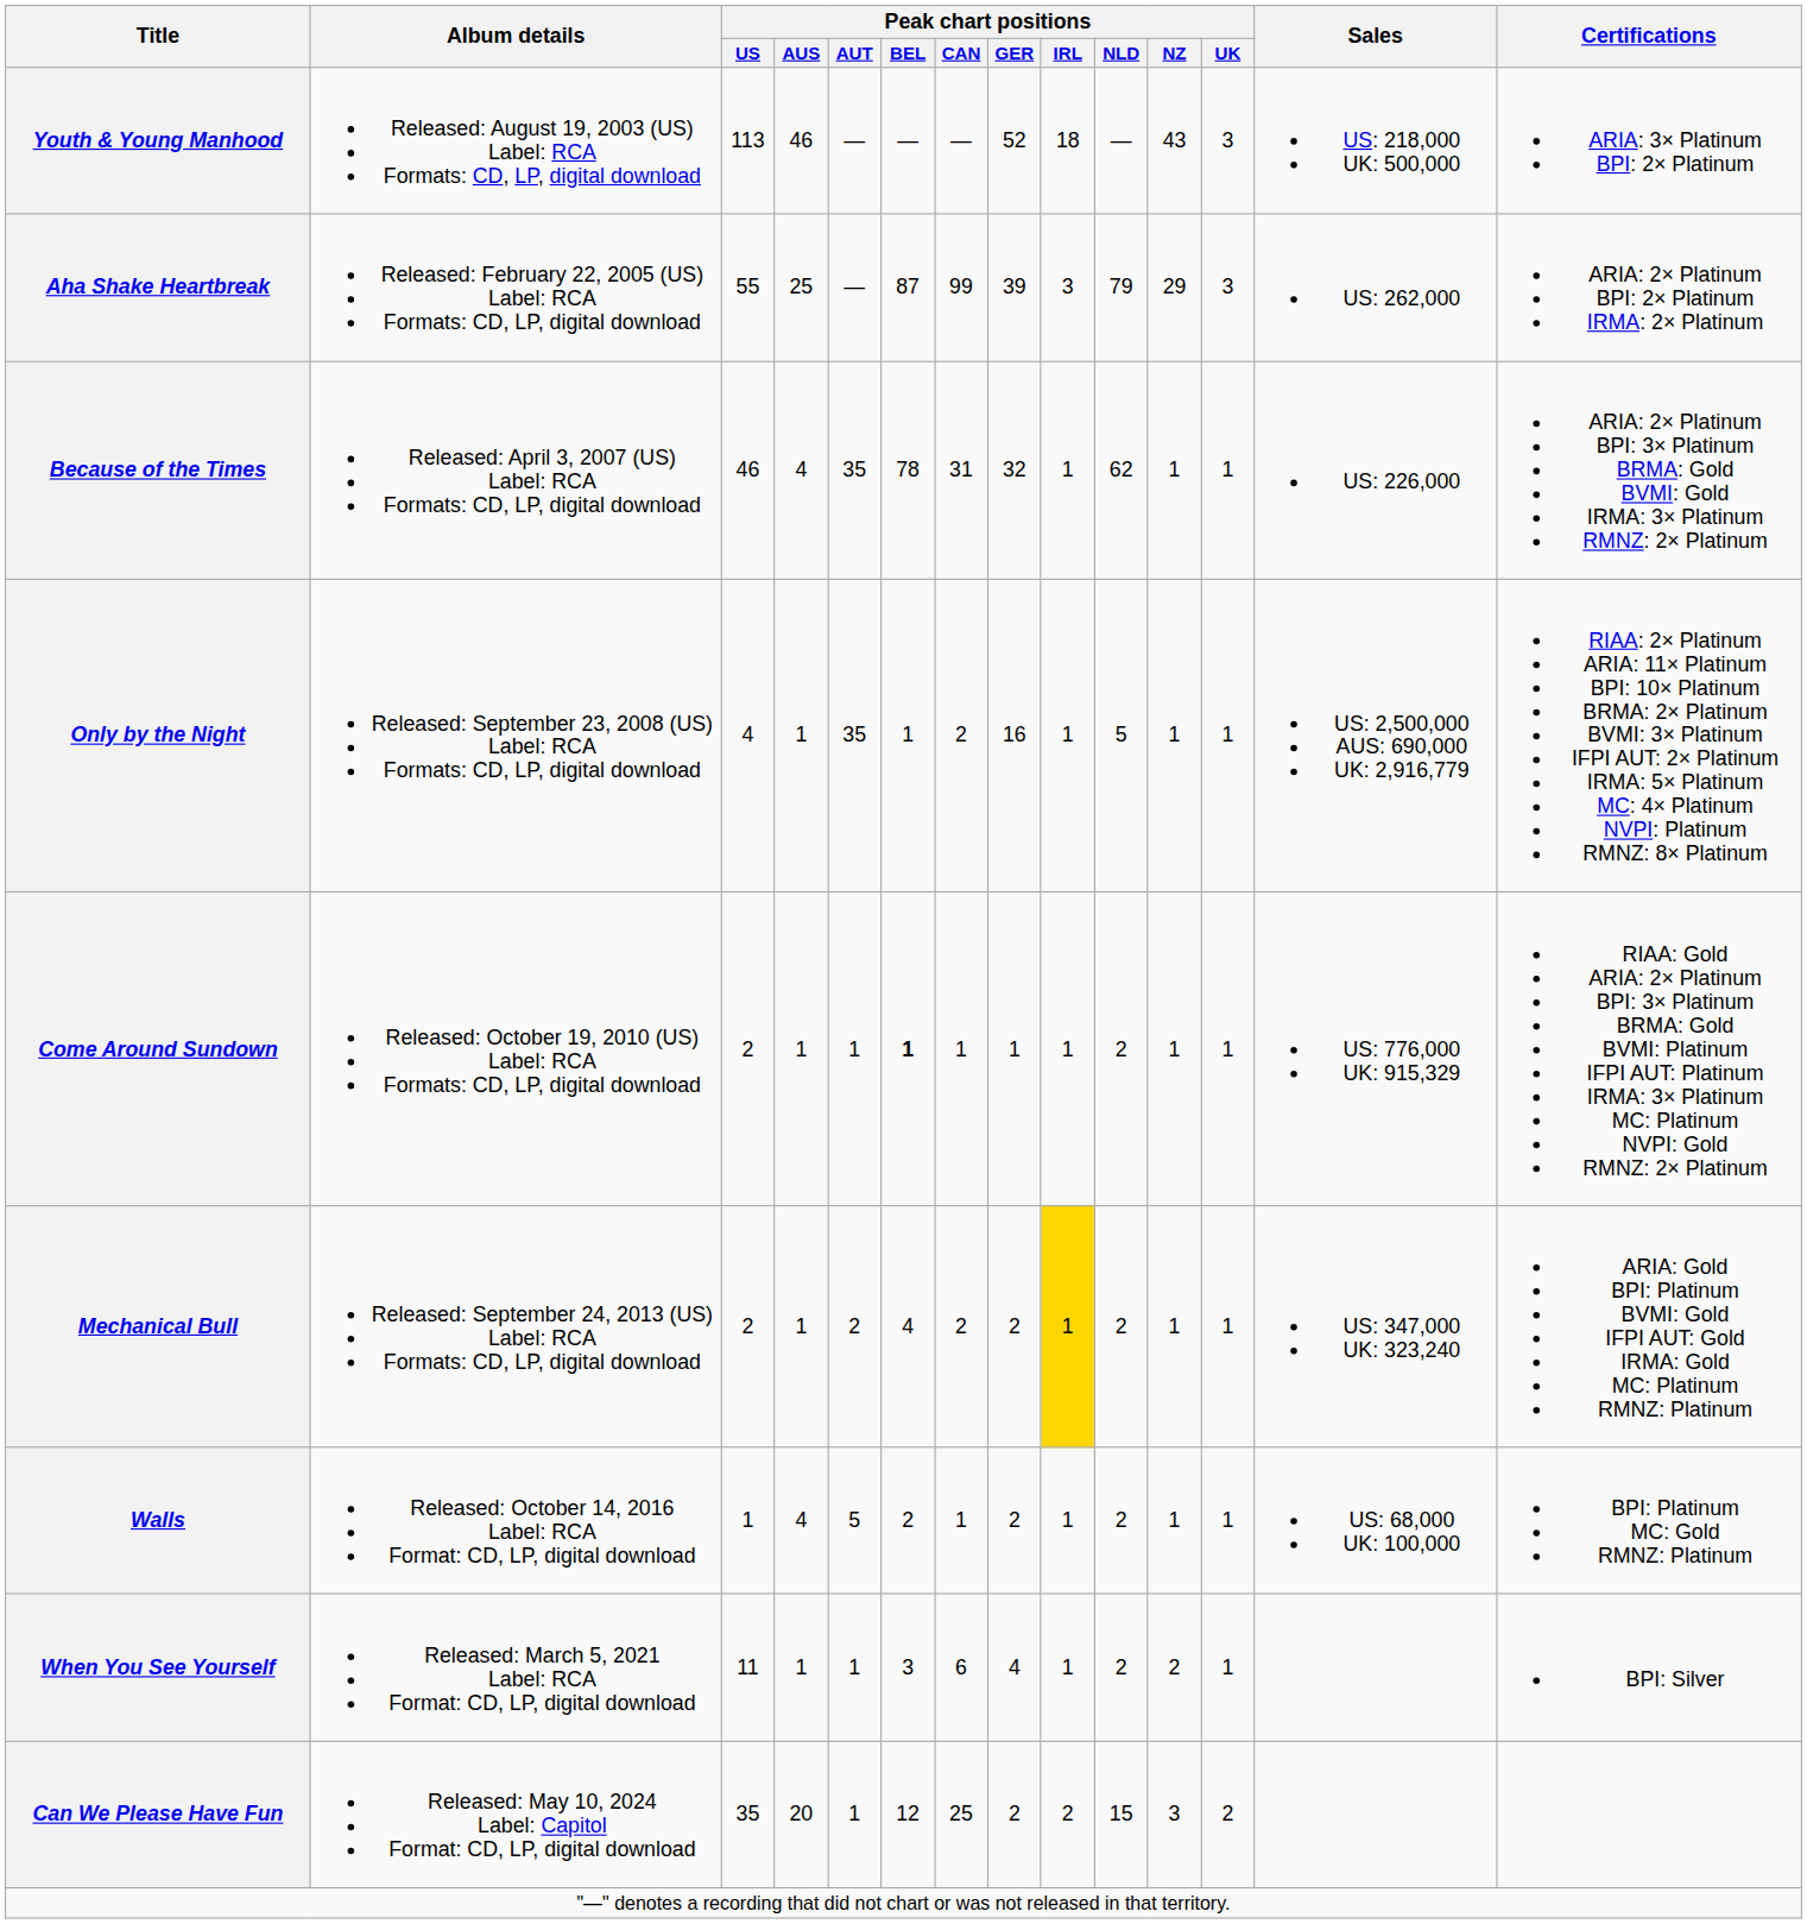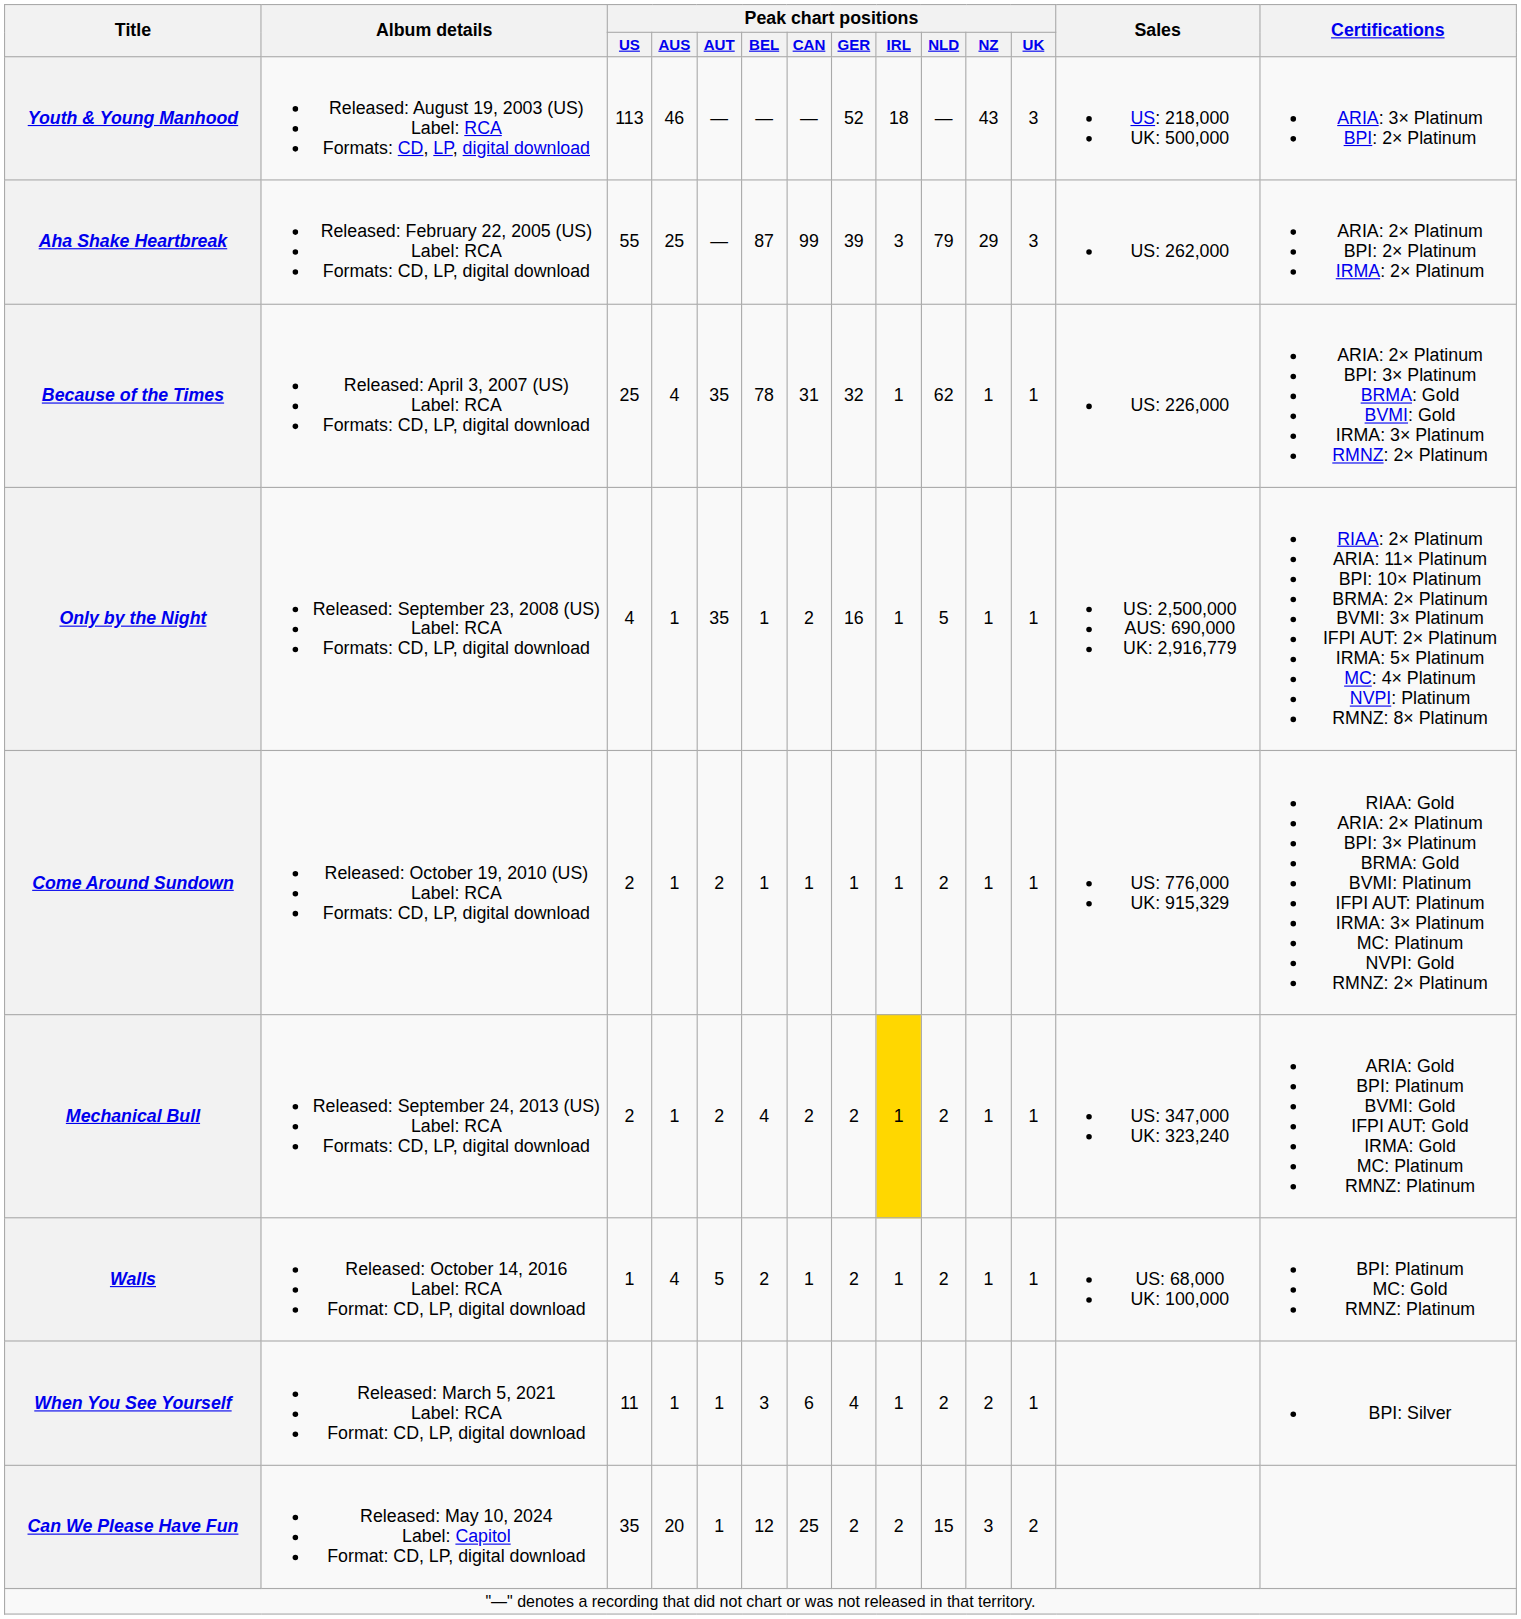 <table class="wikitable plainrowheaders" style="text-align:center;">
 <tr>
 <th scope="col" rowspan="2" style="width:14em;">Title</th>
 <th scope="col" rowspan="2" style="width:19em;">Album details</th>
 <th scope="col" colspan="10">Peak chart positions</th>
 <th scope="col" rowspan="2" style="width:11em;">Sales</th>
 <th scope="col" rowspan="2" style="width:14em;"><a href='#'>Certifications</a></th>
 </tr>
 <tr>
 <th scope="col" style="width:2.5em;font-size:85%;"><a href='#'>US</a><br></th>
 <th scope="col" style="width:2.5em;font-size:85%;"><a href='#'>AUS</a><br></th>
 <th scope="col" style="width:2.5em;font-size:85%;"><a href='#'>AUT</a><br></th>
 <th scope="col" style="width:2.5em;font-size:85%;"><a href='#'>BEL</a><br></th>
 <th scope="col" style="width:2.5em;font-size:85%;"><a href='#'>CAN</a><br></th>
 <th scope="col" style="width:2.5em;font-size:85%;"><a href='#'>GER</a><br></th>
 <th scope="col" style="width:2.5em;font-size:85%;"><a href='#'>IRL</a><br></th>
 <th scope="col" style="width:2.5em;font-size:85%;"><a href='#'>NLD</a><br></th>
 <th scope="col" style="width:2.5em;font-size:85%;"><a href='#'>NZ</a><br></th>
 <th scope="col" style="width:2.5em;font-size:85%;"><a href='#'>UK</a><br></th>
 </tr>
 <tr>
 <th scope="row"><em><a href='#'>Youth & Young Manhood</a></em></th>
 <td><br><ul><li>Released: August 19, 2003 <span>(US)</span></li><li>Label: <a href='#'>RCA</a></li><li>Formats: <a href='#'>CD</a>, <a href='#'>LP</a>, <a href='#'>digital download</a></li></ul></td>
 <td>113</td>
 <td>46</td>
 <td>—</td>
 <td>—</td>
 <td>—</td>
 <td>52</td>
 <td>18</td>
 <td>—</td>
 <td>43</td>
 <td>3</td>
 <td><br><ul><li><a href='#'>US</a>: 218,000</li><li>UK: 500,000</li></ul></td>
 <td><br><ul><li><a href='#'>ARIA</a>: 3× Platinum</li><li><a href='#'>BPI</a>: 2× Platinum</li></ul></td>
 </tr>
 <tr>
 <th scope="row"><em><a href='#'>Aha Shake Heartbreak</a></em></th>
 <td><br><ul><li>Released: February 22, 2005 <span>(US)</span></li><li>Label: RCA</li><li>Formats: CD, LP, digital download</li></ul></td>
 <td>55</td>
 <td>25</td>
 <td>—</td>
 <td>87</td>
 <td>99</td>
 <td>39</td>
 <td>3</td>
 <td>79</td>
 <td>29</td>
 <td>3</td>
 <td><br><ul><li>US: 262,000</li></ul></td>
 <td><br><ul><li>ARIA: 2× Platinum</li><li>BPI: 2× Platinum</li><li><a href='#'>IRMA</a>: 2× Platinum</li></ul></td>
 </tr>
 <tr>
 <th scope="row"><em><a href='#'>Because of the Times</a></em></th>
 <td><br><ul><li>Released: April 3, 2007 <span>(US)</span></li><li>Label: RCA</li><li>Formats: CD, LP, digital download</li></ul></td>
-<td>46</td>
+<td>25</td>
 <td>4</td>
 <td>35</td>
 <td>78</td>
 <td>31</td>
 <td>32</td>
 <td>1</td>
 <td>62</td>
 <td>1</td>
 <td>1</td>
 <td><br><ul><li>US: 226,000</li></ul></td>
 <td><br><ul><li>ARIA: 2× Platinum</li><li>BPI: 3× Platinum</li><li><a href='#'>BRMA</a>: Gold</li><li><a href='#'>BVMI</a>: Gold</li><li>IRMA: 3× Platinum</li><li><a href='#'>RMNZ</a>: 2× Platinum</li></ul></td>
 </tr>
 <tr>
 <th scope="row"><em><a href='#'>Only by the Night</a></em></th>
 <td><br><ul><li>Released: September 23, 2008 <span>(US)</span></li><li>Label: RCA</li><li>Formats: CD, LP, digital download</li></ul></td>
 <td>4</td>
 <td>1</td>
 <td>35</td>
 <td>1</td>
 <td>2</td>
 <td>16</td>
 <td>1</td>
 <td>5</td>
 <td>1</td>
 <td>1</td>
 <td><br><ul><li>US: 2,500,000</li><li>AUS: 690,000</li><li>UK: 2,916,779</li></ul></td>
 <td><br><ul><li><a href='#'>RIAA</a>: 2× Platinum</li><li>ARIA: 11× Platinum</li><li>BPI: 10× Platinum</li><li>BRMA: 2× Platinum</li><li>BVMI: 3× Platinum</li><li>IFPI AUT: 2× Platinum</li><li>IRMA: 5× Platinum</li><li><a href='#'>MC</a>: 4× Platinum</li><li><a href='#'>NVPI</a>: Platinum</li><li>RMNZ: 8× Platinum</li></ul></td>
 </tr>
 <tr>
 <th scope="row"><em><a href='#'>Come Around Sundown</a></em></th>
 <td><br><ul><li>Released: October 19, 2010 <span>(US)</span></li><li>Label: RCA</li><li>Formats: CD, LP, digital download</li></ul></td>
 <td>2</td>
 <td>1</td>
+<td>2</td>
 <td>1</td>
-<td><strong>1</strong></td>
 <td>1</td>
 <td>1</td>
 <td>1</td>
 <td>2</td>
 <td>1</td>
 <td>1</td>
 <td><br><ul><li>US: 776,000</li><li>UK: 915,329</li></ul></td>
 <td><br><ul><li>RIAA: Gold</li><li>ARIA: 2× Platinum</li><li>BPI: 3× Platinum</li><li>BRMA: Gold</li><li>BVMI: Platinum</li><li>IFPI AUT: Platinum</li><li>IRMA: 3× Platinum</li><li>MC: Platinum</li><li>NVPI: Gold</li><li>RMNZ: 2× Platinum</li></ul></td>
 </tr>
 <tr>
 <th scope="row"><em><a href='#'>Mechanical Bull</a></em></th>
 <td><br><ul><li>Released: September 24, 2013 <span>(US)</span></li><li>Label: RCA</li><li>Formats: CD, LP, digital download</li></ul></td>
 <td>2</td>
 <td>1</td>
 <td>2</td>
 <td>4</td>
 <td>2</td>
 <td>2</td>
 <td style="background: gold;">1</td>
 <td>2</td>
 <td>1</td>
 <td>1</td>
 <td><br><ul><li>US: 347,000</li><li>UK: 323,240</li></ul></td>
 <td><br><ul><li>ARIA: Gold</li><li>BPI: Platinum</li><li>BVMI: Gold</li><li>IFPI AUT: Gold</li><li>IRMA: Gold</li><li>MC: Platinum</li><li>RMNZ: Platinum</li></ul></td>
 </tr>
 <tr>
 <th scope="row"><em><a href='#'>Walls</a></em></th>
 <td><br><ul><li>Released: October 14, 2016</li><li>Label: RCA</li><li>Format: CD, LP, digital download</li></ul></td>
 <td>1</td>
 <td>4</td>
 <td>5</td>
 <td>2</td>
 <td>1</td>
 <td>2</td>
 <td>1</td>
 <td>2</td>
 <td>1</td>
 <td>1</td>
 <td><br><ul><li>US: 68,000</li><li>UK: 100,000</li></ul></td>
 <td><br><ul><li>BPI: Platinum</li><li>MC: Gold</li><li>RMNZ: Platinum</li></ul></td>
 </tr>
 <tr>
 <th scope="row"><em><a href='#'>When You See Yourself</a></em></th>
 <td><br><ul><li>Released: March 5, 2021</li><li>Label: RCA</li><li>Format: CD, LP, digital download</li></ul></td>
 <td>11</td>
 <td>1</td>
 <td>1</td>
 <td>3</td>
 <td>6</td>
 <td>4</td>
 <td>1</td>
 <td>2</td>
 <td>2</td>
 <td>1</td>
 <td></td>
 <td><br><ul><li>BPI: Silver</li></ul></td>
 </tr>
 <tr>
 <th scope="row"><em><a href='#'>Can We Please Have Fun</a></em></th>
 <td><br><ul><li>Released: May 10, 2024</li><li>Label: <a href='#'>Capitol</a></li><li>Format: CD, LP, digital download</li></ul></td>
 <td>35</td>
 <td>20</td>
 <td>1</td>
 <td>12</td>
 <td>25</td>
 <td>2</td>
 <td>2</td>
 <td>15</td>
 <td>3</td>
 <td>2</td>
 <td></td>
 <td></td>
 </tr>
 <tr>
 <td colspan="15" style="font-size:90%">"—" denotes a recording that did not chart or was not released in that territory.</td>
 </tr>
 </table>
